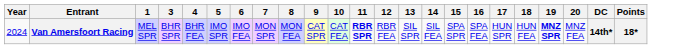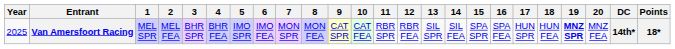 <table class="wikitable" style="text-align:center; font-size:85%">
 <tr>
 <th>Year</th>
 <th>Entrant</th>
 <th>1</th>
+<th>2</th>
 <th>3</th>
 <th>4</th>
 <th>5</th>
 <th>6</th>
 <th>7</th>
 <th>8</th>
 <th>9</th>
 <th>10</th>
 <th>11</th>
 <th>12</th>
 <th>13</th>
 <th>14</th>
 <th>15</th>
 <th>16</th>
 <th>17</th>
 <th>18</th>
 <th>19</th>
 <th>20</th>
 <th>DC</th>
 <th>Points</th>
 </tr>
 <tr>
-<td><a href='#'>2024</a></td>
+<td><a href='#'>2025</a></td>
 <th nowrap><a href='#'>Van Amersfoort Racing</a></th>
 <td style="background:#CFCFFF;"><a href='#'>MEL<br>SPR</a><br></td>
+<td style="background:#CFCFFF;"><a href='#'>MEL<br>FEA</a><br></td>
 <td style="background:#EFCFFF;"><a href='#'>BHR<br>SPR</a><br></td>
 <td style="background:#CFCFFF;"><a href='#'>BHR<br>FEA</a><br></td>
 <td style="background:#CFCFFF;"><a href='#'>IMO<br>SPR</a><br></td>
 <td style="background:#EFCFFF;"><a href='#'>IMO<br>FEA</a><br></td>
 <td style="background:#EFCFFF;"><a href='#'>MON<br>SPR</a><br></td>
 <td style="background:#CFCFFF;"><a href='#'>MON<br>FEA</a><br></td>
 <td style="background:#FFFFBF;"><a href='#'>CAT<br>SPR</a><br></td>
 <td style="background:#DFFFDF;"><a href='#'>CAT<br>FEA</a><br></td>
-<td><strong><a href='#'>RBR<br>SPR</a></strong></td>
+<td><a href='#'>RBR<br>SPR</a></td>
 <td><a href='#'>RBR<br>FEA</a></td>
 <td><a href='#'>SIL<br>SPR</a></td>
 <td><a href='#'>SIL<br>FEA</a></td>
 <td><a href='#'>SPA<br>SPR</a></td>
 <td><a href='#'>SPA<br>FEA</a></td>
 <td><a href='#'>HUN<br>SPR</a></td>
 <td><a href='#'>HUN<br>FEA</a></td>
 <td><strong><a href='#'>MNZ<br>SPR</a></strong></td>
 <td><a href='#'>MNZ<br>FEA</a></td>
 <th>14th*</th>
 <th>18*</th>
 </tr>
 </table>
